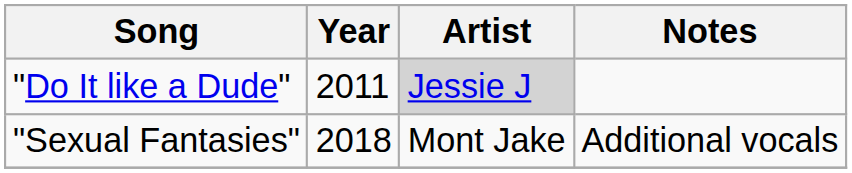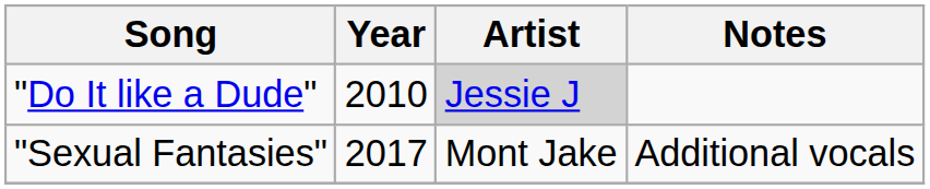 <table class="wikitable sortable">
 <tr>
 <th>Song</th>
 <th>Year</th>
 <th>Artist</th>
 <th>Notes</th>
 </tr>
 <tr>
 <td>"<a href='#'>Do It like a Dude</a>"</td>
-<td>2011</td>
+<td>2010</td>
 <td style="background: lightgrey;"><a href='#'>Jessie J</a></td>
 <td></td>
 </tr>
 <tr>
 <td>"Sexual Fantasies"</td>
-<td>2018</td>
+<td>2017</td>
 <td>Mont Jake</td>
 <td>Additional vocals</td>
 </tr>
 <tr>
 </tr>
 </table>
